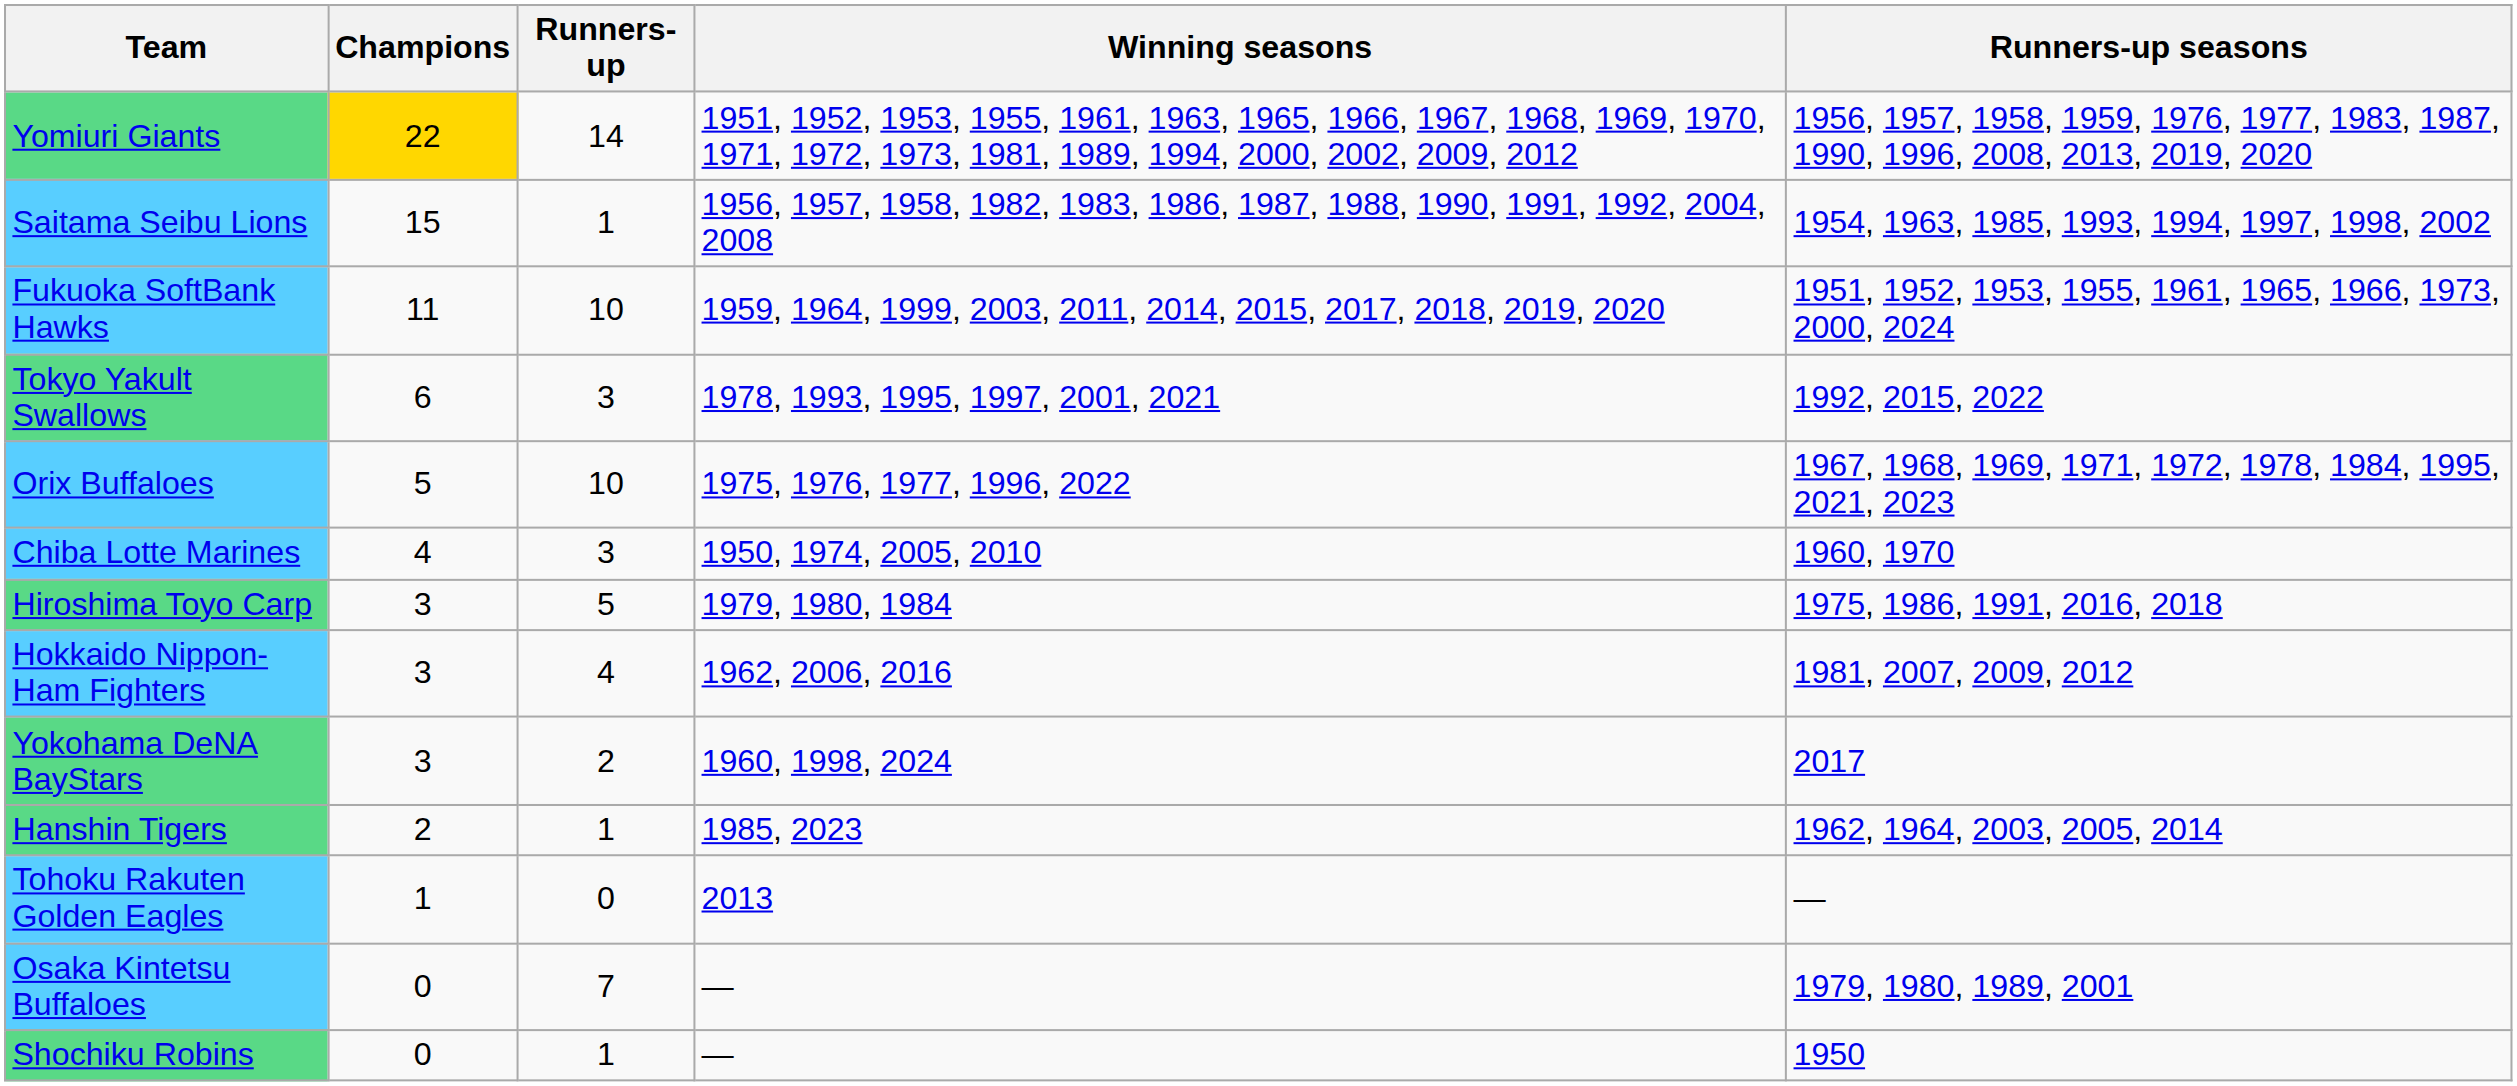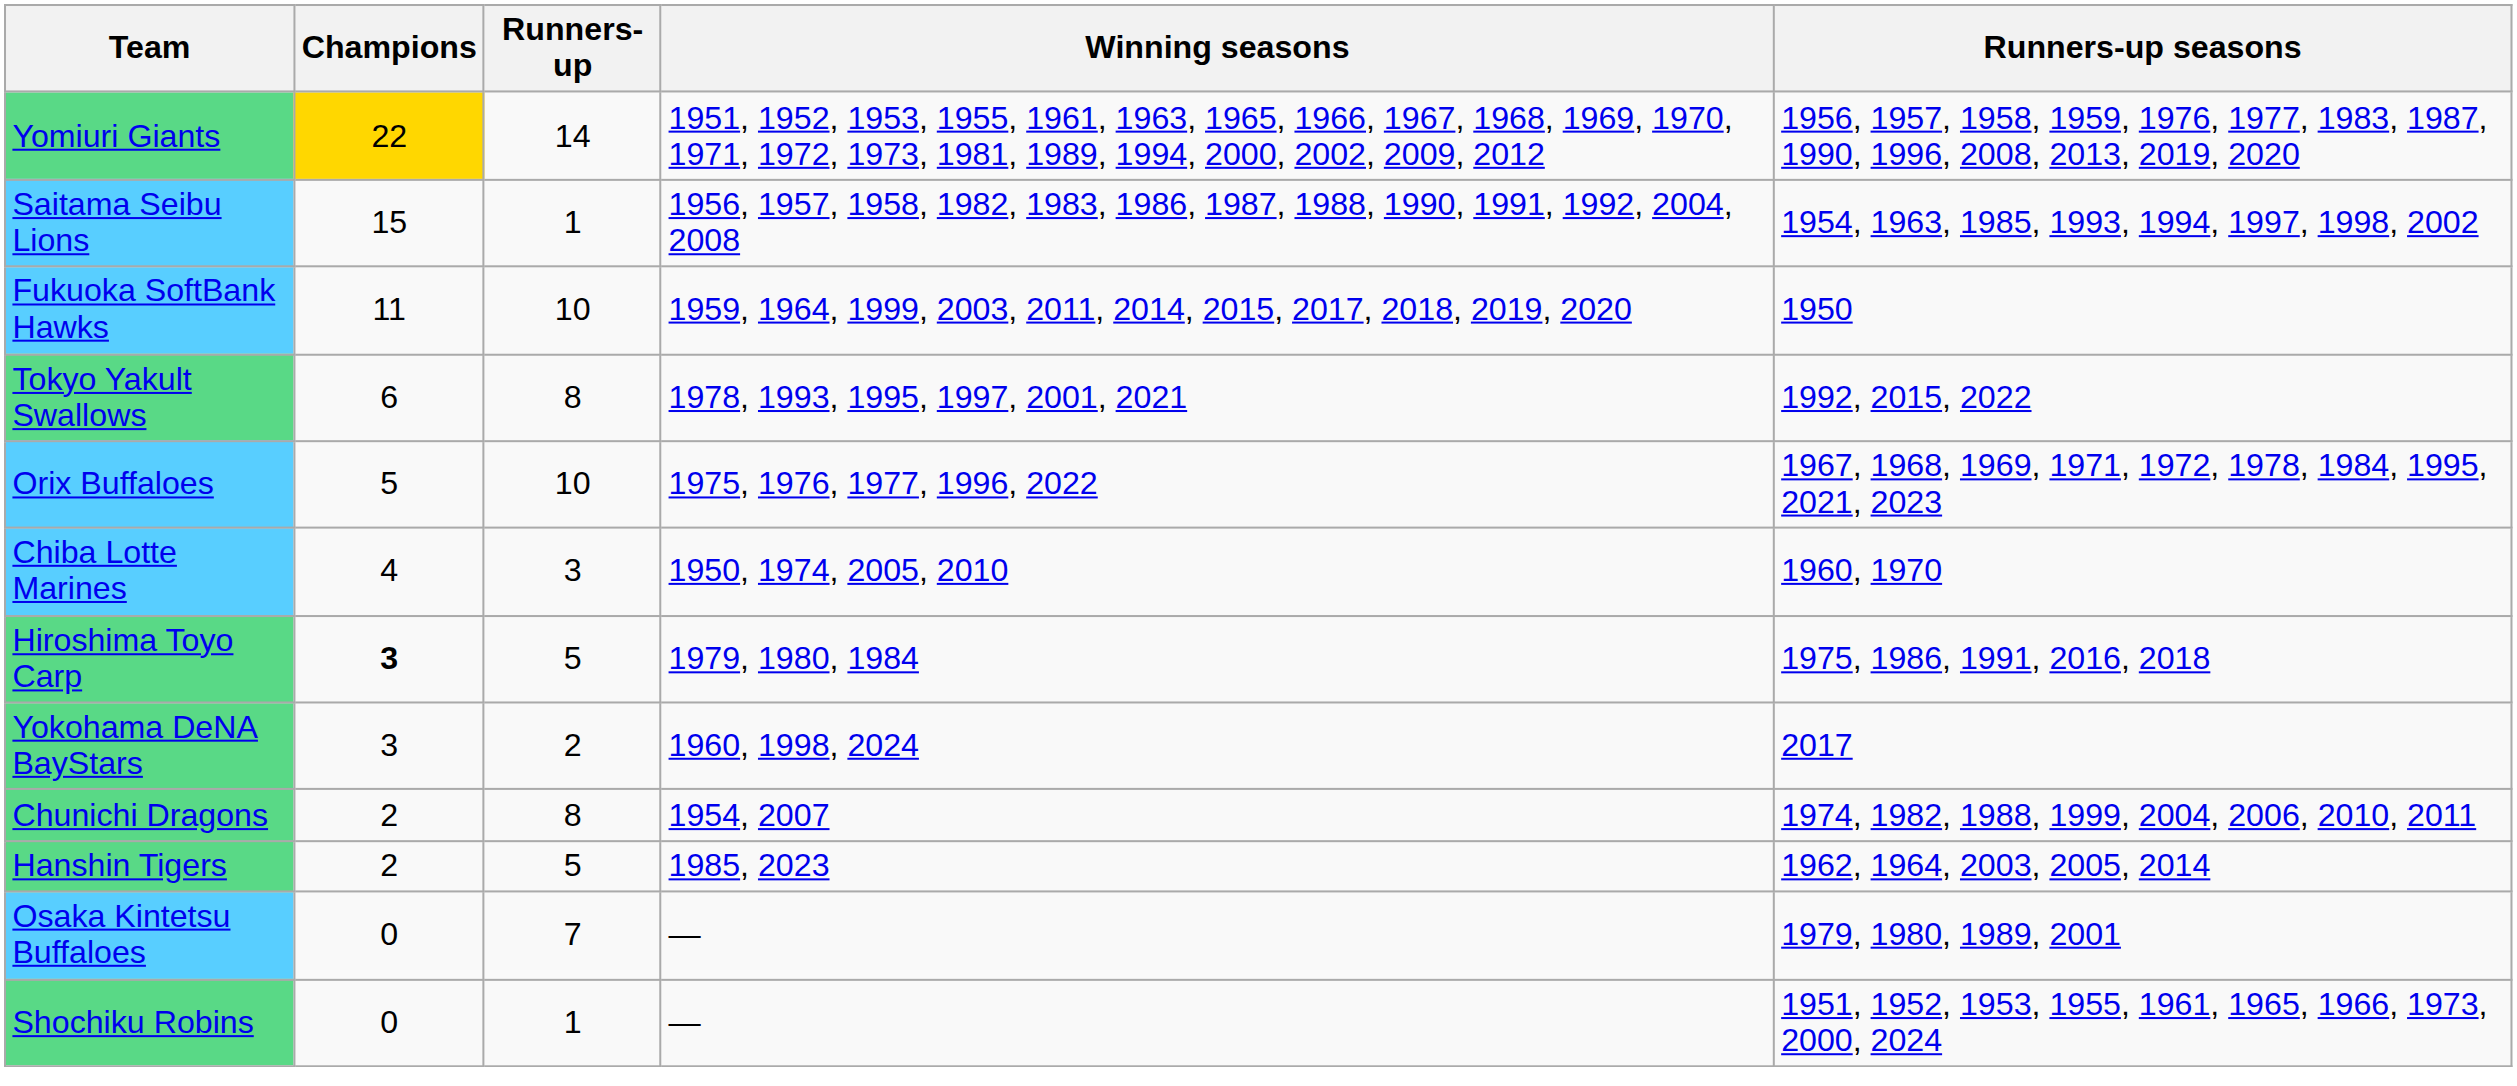 <table class="wikitable">
 <tr>
 <th>Team</th>
 <th>Champions</th>
 <th>Runners-up</th>
 <th>Winning seasons</th>
 <th>Runners-up seasons</th>
 </tr>
 <tr>
 <td style="background:#59d986;"><a href='#'>Yomiuri Giants</a></td>
 <td align=center style="background: gold;">22</td>
 <td align=center>14</td>
 <td><a href='#'>1951</a>, <a href='#'>1952</a>, <a href='#'>1953</a>, <a href='#'>1955</a>, <a href='#'>1961</a>, <a href='#'>1963</a>, <a href='#'>1965</a>, <a href='#'>1966</a>, <a href='#'>1967</a>, <a href='#'>1968</a>, <a href='#'>1969</a>, <a href='#'>1970</a>, <a href='#'>1971</a>, <a href='#'>1972</a>, <a href='#'>1973</a>, <a href='#'>1981</a>, <a href='#'>1989</a>, <a href='#'>1994</a>, <a href='#'>2000</a>, <a href='#'>2002</a>, <a href='#'>2009</a>, <a href='#'>2012</a></td>
 <td><a href='#'>1956</a>, <a href='#'>1957</a>, <a href='#'>1958</a>, <a href='#'>1959</a>, <a href='#'>1976</a>, <a href='#'>1977</a>, <a href='#'>1983</a>, <a href='#'>1987</a>, <a href='#'>1990</a>, <a href='#'>1996</a>, <a href='#'>2008</a>, <a href='#'>2013</a>, <a href='#'>2019</a>, <a href='#'>2020</a></td>
 </tr>
 <tr>
 <td style="background:#58ceff;"><a href='#'>Saitama Seibu Lions</a></td>
 <td align=center>15</td>
 <td align=center>1</td>
 <td><a href='#'>1956</a>, <a href='#'>1957</a>, <a href='#'>1958</a>, <a href='#'>1982</a>, <a href='#'>1983</a>, <a href='#'>1986</a>, <a href='#'>1987</a>, <a href='#'>1988</a>, <a href='#'>1990</a>, <a href='#'>1991</a>, <a href='#'>1992</a>, <a href='#'>2004</a>, <a href='#'>2008</a></td>
 <td><a href='#'>1954</a>, <a href='#'>1963</a>, <a href='#'>1985</a>, <a href='#'>1993</a>, <a href='#'>1994</a>, <a href='#'>1997</a>, <a href='#'>1998</a>, <a href='#'>2002</a></td>
 </tr>
 <tr>
 <td style="background:#58ceff;"><a href='#'>Fukuoka SoftBank Hawks</a></td>
 <td align=center>11</td>
 <td align=center>10</td>
 <td><a href='#'>1959</a>, <a href='#'>1964</a>, <a href='#'>1999</a>, <a href='#'>2003</a>, <a href='#'>2011</a>, <a href='#'>2014</a>, <a href='#'>2015</a>, <a href='#'>2017</a>, <a href='#'>2018</a>, <a href='#'>2019</a>, <a href='#'>2020</a></td>
-<td><a href='#'>1951</a>, <a href='#'>1952</a>, <a href='#'>1953</a>, <a href='#'>1955</a>, <a href='#'>1961</a>, <a href='#'>1965</a>, <a href='#'>1966</a>, <a href='#'>1973</a>, <a href='#'>2000</a>, <a href='#'>2024</a></td>
+<td><a href='#'>1950</a></td>
 </tr>
 <tr>
 <td style="background:#59d986;"><a href='#'>Tokyo Yakult Swallows</a></td>
 <td align=center>6</td>
-<td align=center>3</td>
+<td align=center>8</td>
 <td><a href='#'>1978</a>, <a href='#'>1993</a>, <a href='#'>1995</a>, <a href='#'>1997</a>, <a href='#'>2001</a>, <a href='#'>2021</a></td>
 <td><a href='#'>1992</a>, <a href='#'>2015</a>, <a href='#'>2022</a></td>
 </tr>
 <tr>
 <td style="background:#58ceff;"><a href='#'>Orix Buffaloes</a></td>
 <td align=center>5</td>
 <td align=center>10</td>
 <td><a href='#'>1975</a>, <a href='#'>1976</a>, <a href='#'>1977</a>, <a href='#'>1996</a>, <a href='#'>2022</a></td>
 <td><a href='#'>1967</a>, <a href='#'>1968</a>, <a href='#'>1969</a>, <a href='#'>1971</a>, <a href='#'>1972</a>, <a href='#'>1978</a>, <a href='#'>1984</a>, <a href='#'>1995</a>, <a href='#'>2021</a>, <a href='#'>2023</a></td>
 </tr>
 <tr>
 <td style="background:#58ceff;"><a href='#'>Chiba Lotte Marines</a></td>
 <td align=center>4</td>
 <td align=center>3</td>
 <td><a href='#'>1950</a>, <a href='#'>1974</a>, <a href='#'>2005</a>, <a href='#'>2010</a></td>
 <td><a href='#'>1960</a>, <a href='#'>1970</a></td>
 </tr>
 <tr>
 <td style="background:#59d986;"><a href='#'>Hiroshima Toyo Carp</a></td>
-<td align=center>3</td>
+<td align=center><strong>3</strong></td>
 <td align=center>5</td>
 <td><a href='#'>1979</a>, <a href='#'>1980</a>, <a href='#'>1984</a></td>
 <td><a href='#'>1975</a>, <a href='#'>1986</a>, <a href='#'>1991</a>, <a href='#'>2016</a>, <a href='#'>2018</a></td>
-</tr>
-<tr>
-<td style="background:#58ceff;"><a href='#'>Hokkaido Nippon-Ham Fighters</a></td>
-<td align=center>3</td>
-<td align=center>4</td>
-<td><a href='#'>1962</a>, <a href='#'>2006</a>, <a href='#'>2016</a></td>
-<td><a href='#'>1981</a>, <a href='#'>2007</a>, <a href='#'>2009</a>, <a href='#'>2012</a></td>
 </tr>
 <tr>
 <td style="background:#59d986;"><a href='#'>Yokohama DeNA BayStars</a></td>
 <td align=center>3</td>
 <td align=center>2</td>
 <td><a href='#'>1960</a>, <a href='#'>1998</a>, <a href='#'>2024</a></td>
 <td><a href='#'>2017</a></td>
 </tr>
 <tr>
+<td style="background:#59d986;"><a href='#'>Chunichi Dragons</a></td>
+<td align=center>2</td>
+<td align=center>8</td>
+<td><a href='#'>1954</a>, <a href='#'>2007</a></td>
+<td><a href='#'>1974</a>, <a href='#'>1982</a>, <a href='#'>1988</a>, <a href='#'>1999</a>, <a href='#'>2004</a>, <a href='#'>2006</a>, <a href='#'>2010</a>, <a href='#'>2011</a></td>
+</tr>
+<tr>
 <td style="background:#59d986;"><a href='#'>Hanshin Tigers</a></td>
 <td align=center>2</td>
-<td align=center>1</td>
+<td align=center>5</td>
 <td><a href='#'>1985</a>, <a href='#'>2023</a></td>
 <td><a href='#'>1962</a>, <a href='#'>1964</a>, <a href='#'>2003</a>, <a href='#'>2005</a>, <a href='#'>2014</a></td>
-</tr>
-<tr>
-<td style="background:#58ceff;"><a href='#'>Tohoku Rakuten Golden Eagles</a></td>
-<td align=center>1</td>
-<td align=center>0</td>
-<td><a href='#'>2013</a></td>
-<td>—</td>
 </tr>
 <tr>
 <td style="background:#58ceff;"><a href='#'>Osaka Kintetsu Buffaloes</a></td>
 <td align=center>0</td>
 <td align=center>7</td>
 <td>—</td>
 <td><a href='#'>1979</a>, <a href='#'>1980</a>, <a href='#'>1989</a>, <a href='#'>2001</a></td>
 </tr>
 <tr>
 <td style="background:#59d986;"><a href='#'>Shochiku Robins</a></td>
 <td align=center>0</td>
 <td align=center>1</td>
 <td>—</td>
-<td><a href='#'>1950</a></td>
+<td><a href='#'>1951</a>, <a href='#'>1952</a>, <a href='#'>1953</a>, <a href='#'>1955</a>, <a href='#'>1961</a>, <a href='#'>1965</a>, <a href='#'>1966</a>, <a href='#'>1973</a>, <a href='#'>2000</a>, <a href='#'>2024</a></td>
 </tr>
 </table>
